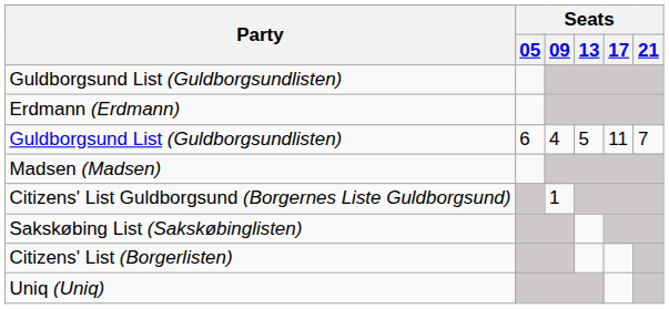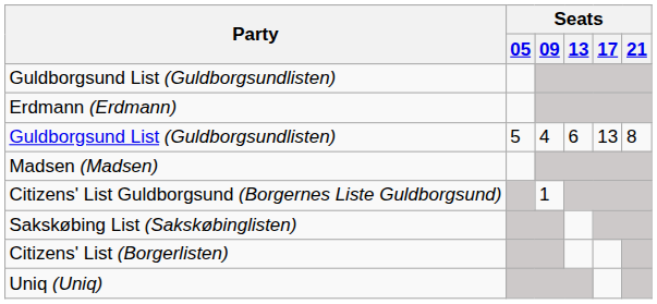 <table class="wikitable">
 <tr>
 <th rowspan=2>Party</th>
 <th colspan=11>Seats</th>
 </tr>
 <tr>
 <th><a href='#'>05</a></th>
 <th><a href='#'>09</a></th>
 <th><a href='#'>13</a></th>
 <th><a href='#'>17</a></th>
 <th><a href='#'>21</a></th>
 </tr>
 <tr>
 <td>Guldborgsund List <em>(Guldborgsundlisten)</em></td>
 <td></td>
 <td style="background:#CDC9C9;" colspan=4></td>
 </tr>
 <tr>
 <td>Erdmann <em>(Erdmann)</em></td>
 <td></td>
 <td style="background:#CDC9C9;" colspan=4></td>
 </tr>
 <tr>
 <td><a href='#'>Guldborgsund List</a> <em>(Guldborgsundlisten)</em></td>
+<td>5</td>
+<td>4</td>
 <td>6</td>
-<td>4</td>
-<td>5</td>
-<td>11</td>
-<td>7</td>
+<td>13</td>
+<td>8</td>
 </tr>
 <tr>
 <td>Madsen <em>(Madsen)</em></td>
 <td></td>
 <td style="background:#CDC9C9;" colspan=4></td>
 </tr>
 <tr>
 <td>Citizens' List Guldborgsund <em>(Borgernes Liste Guldborgsund)</em></td>
 <td style="background:#CDC9C9;"></td>
 <td>1</td>
 <td style="background:#CDC9C9;" colspan=3></td>
 </tr>
 <tr>
 <td>Sakskøbing List <em>(Sakskøbinglisten)</em></td>
 <td style="background:#CDC9C9;" colspan=2></td>
 <td></td>
 <td style="background:#CDC9C9;" colspan=2></td>
 </tr>
 <tr>
 <td>Citizens' List <em>(Borgerlisten)</em></td>
 <td style="background:#CDC9C9;" colspan=2></td>
 <td></td>
 <td></td>
 <td style="background:#CDC9C9;"></td>
 </tr>
 <tr>
 <td>Uniq <em>(Uniq)</em></td>
 <td style="background:#CDC9C9;" colspan=3></td>
 <td></td>
 <td style="background:#CDC9C9;"></td>
 </tr>
 </table>
